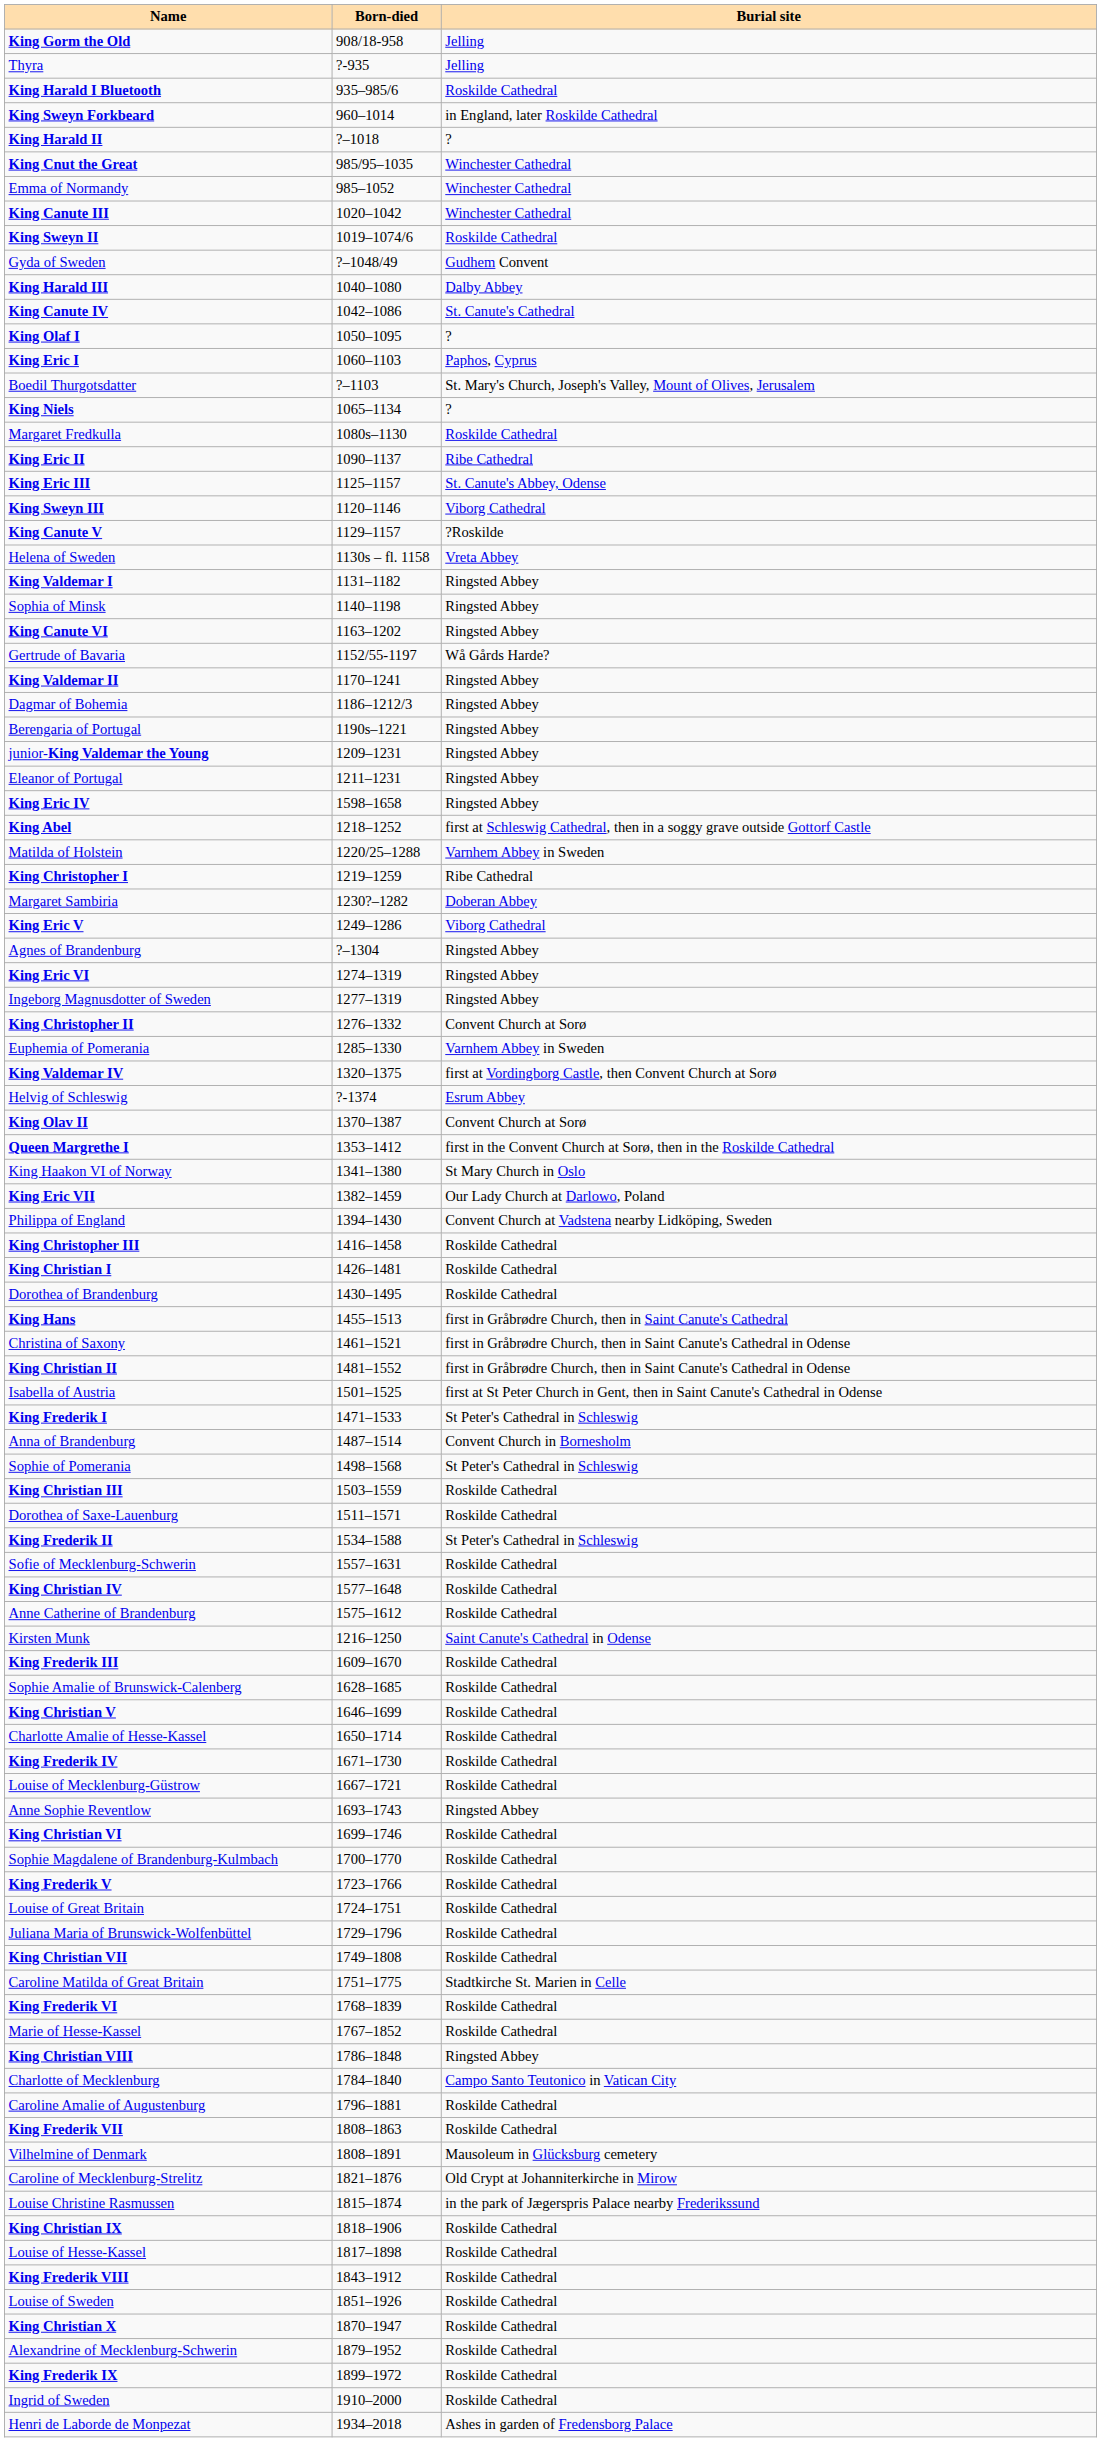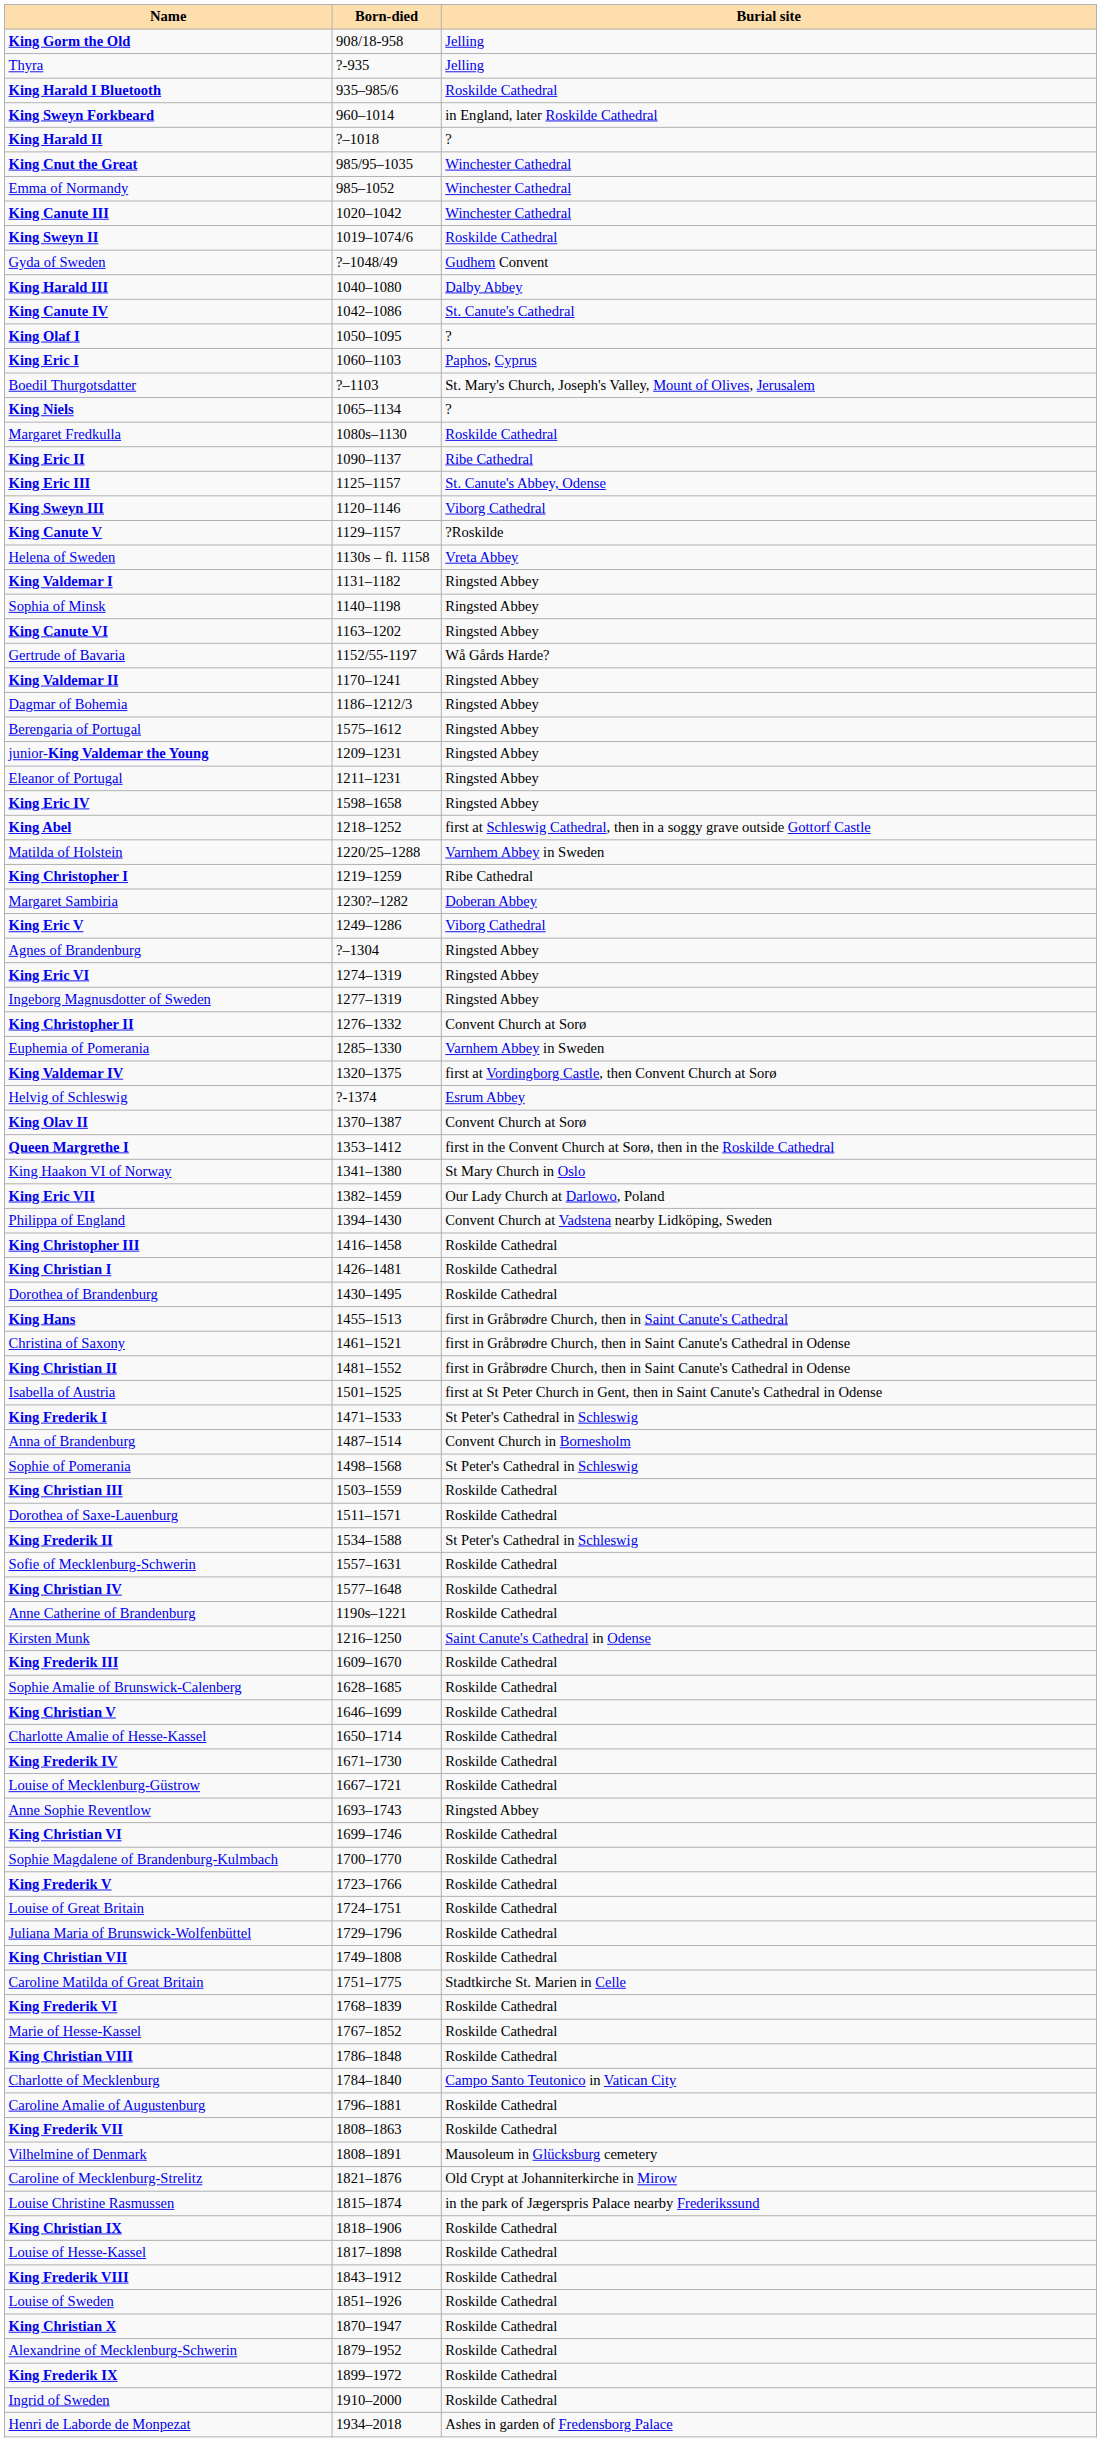 <table width = "95%" border = 1 border="1" cellpadding="4" cellspacing="0" style="margin: 0.5em 1em 0.5em 0; background: #f9f9f9; border: 1px #aaa solid; border-collapse: collapse;">
 <tr>
 <th width="30%" bgcolor="#ffdead">Name</th>
 <th width="10%" bgcolor="#ffdead">Born-died</th>
 <th width="90%" bgcolor="#ffdead">Burial site</th>
 </tr>
 <tr>
 <td><strong><a href='#'>King Gorm the Old</a></strong></td>
 <td>908/18-958</td>
 <td><a href='#'>Jelling</a></td>
 </tr>
 <tr>
 <td><a href='#'>Thyra</a></td>
 <td>?-935</td>
 <td><a href='#'>Jelling</a></td>
 </tr>
 <tr>
 <td><strong><a href='#'>King Harald I Bluetooth</a></strong></td>
 <td>935–985/6</td>
 <td><a href='#'>Roskilde Cathedral</a></td>
 </tr>
 <tr>
 <td><strong><a href='#'>King Sweyn Forkbeard</a></strong></td>
 <td>960–1014</td>
 <td>in England, later <a href='#'>Roskilde Cathedral</a></td>
 </tr>
 <tr>
 <td><strong><a href='#'>King Harald II</a></strong></td>
 <td>?–1018</td>
 <td>?</td>
 </tr>
 <tr>
 <td><strong><a href='#'>King Cnut the Great</a></strong></td>
 <td>985/95–1035</td>
 <td><a href='#'>Winchester Cathedral</a></td>
 </tr>
 <tr>
 <td><a href='#'>Emma of Normandy</a></td>
 <td>985–1052</td>
 <td><a href='#'>Winchester Cathedral</a></td>
 </tr>
 <tr>
 <td><strong><a href='#'>King Canute III</a></strong></td>
 <td>1020–1042</td>
 <td><a href='#'>Winchester Cathedral</a></td>
 </tr>
 <tr>
 <td><strong><a href='#'>King Sweyn II</a></strong></td>
 <td>1019–1074/6</td>
 <td><a href='#'>Roskilde Cathedral</a></td>
 </tr>
 <tr>
 <td><a href='#'>Gyda of Sweden</a></td>
 <td>?–1048/49</td>
 <td><a href='#'>Gudhem</a> Convent</td>
 </tr>
 <tr>
 <td><strong><a href='#'>King Harald III</a></strong></td>
 <td>1040–1080</td>
 <td><a href='#'>Dalby Abbey</a></td>
 </tr>
 <tr>
 <td><strong><a href='#'>King Canute IV</a></strong></td>
 <td>1042–1086</td>
 <td><a href='#'>St. Canute's Cathedral</a></td>
 </tr>
 <tr>
 <td><strong><a href='#'>King Olaf I</a></strong></td>
 <td>1050–1095</td>
 <td>?</td>
 </tr>
 <tr>
 <td><strong><a href='#'>King Eric I</a></strong></td>
 <td>1060–1103</td>
 <td><a href='#'>Paphos</a>, <a href='#'>Cyprus</a></td>
 </tr>
 <tr>
 <td><a href='#'>Boedil Thurgotsdatter</a></td>
 <td>?–1103</td>
 <td>St. Mary's Church, Joseph's Valley, <a href='#'>Mount of Olives</a>, <a href='#'>Jerusalem</a></td>
 </tr>
 <tr>
 <td><strong><a href='#'>King Niels</a></strong></td>
 <td>1065–1134</td>
 <td>?</td>
 </tr>
 <tr>
 <td><a href='#'>Margaret Fredkulla</a></td>
 <td>1080s–1130</td>
 <td><a href='#'>Roskilde Cathedral</a></td>
 </tr>
 <tr>
 <td><strong><a href='#'>King Eric II</a></strong></td>
 <td>1090–1137</td>
 <td><a href='#'>Ribe Cathedral</a></td>
 </tr>
 <tr>
 <td><strong><a href='#'>King Eric III</a></strong></td>
 <td>1125–1157</td>
 <td><a href='#'>St. Canute's Abbey, Odense</a></td>
 </tr>
 <tr>
 <td><strong><a href='#'>King Sweyn III</a></strong></td>
 <td>1120–1146</td>
 <td><a href='#'>Viborg Cathedral</a></td>
 </tr>
 <tr>
 <td><strong><a href='#'>King Canute V</a></strong></td>
 <td>1129–1157</td>
 <td>?Roskilde</td>
 </tr>
 <tr>
 <td><a href='#'>Helena of Sweden</a></td>
 <td>1130s – fl. 1158</td>
 <td><a href='#'>Vreta Abbey</a></td>
 </tr>
 <tr>
 <td><strong><a href='#'>King Valdemar I</a></strong></td>
 <td>1131–1182</td>
 <td>Ringsted Abbey</td>
 </tr>
 <tr>
 <td><a href='#'>Sophia of Minsk</a></td>
 <td>1140–1198</td>
 <td>Ringsted Abbey</td>
 </tr>
 <tr>
 <td><strong><a href='#'>King Canute VI</a></strong></td>
 <td>1163–1202</td>
 <td>Ringsted Abbey</td>
 </tr>
 <tr>
 <td><a href='#'>Gertrude of Bavaria</a></td>
 <td>1152/55-1197</td>
 <td>Wå Gårds Harde?</td>
 </tr>
 <tr>
 <td><strong><a href='#'>King Valdemar II</a></strong></td>
 <td>1170–1241</td>
 <td>Ringsted Abbey</td>
 </tr>
 <tr>
 <td><a href='#'>Dagmar of Bohemia</a></td>
 <td>1186–1212/3</td>
 <td>Ringsted Abbey</td>
 </tr>
 <tr>
 <td><a href='#'>Berengaria of Portugal</a></td>
-<td>1190s–1221</td>
+<td>1575–1612</td>
 <td>Ringsted Abbey</td>
 </tr>
 <tr>
 <td><a href='#'>junior-<strong>King Valdemar the Young</strong></a></td>
 <td>1209–1231</td>
 <td>Ringsted Abbey</td>
 </tr>
 <tr>
 <td><a href='#'>Eleanor of Portugal</a></td>
 <td>1211–1231</td>
 <td>Ringsted Abbey</td>
 </tr>
 <tr>
 <td><strong><a href='#'>King Eric IV</a></strong></td>
 <td>1598–1658</td>
 <td>Ringsted Abbey</td>
 </tr>
 <tr>
 <td><strong><a href='#'>King Abel</a></strong></td>
 <td>1218–1252</td>
 <td>first at <a href='#'>Schleswig Cathedral</a>, then in a soggy grave outside <a href='#'>Gottorf Castle</a></td>
 </tr>
 <tr>
 <td><a href='#'>Matilda of Holstein</a></td>
 <td>1220/25–1288</td>
 <td><a href='#'>Varnhem Abbey</a> in Sweden</td>
 </tr>
 <tr>
 <td><strong><a href='#'>King Christopher I</a></strong></td>
 <td>1219–1259</td>
 <td>Ribe Cathedral</td>
 </tr>
 <tr>
 <td><a href='#'>Margaret Sambiria</a></td>
 <td>1230?–1282</td>
 <td><a href='#'>Doberan Abbey</a></td>
 </tr>
 <tr>
 <td><strong><a href='#'>King Eric V</a></strong></td>
 <td>1249–1286</td>
 <td><a href='#'>Viborg Cathedral</a></td>
 </tr>
 <tr>
 <td><a href='#'>Agnes of Brandenburg</a></td>
 <td>?–1304</td>
 <td>Ringsted Abbey</td>
 </tr>
 <tr>
 <td><strong><a href='#'>King Eric VI</a></strong></td>
 <td>1274–1319</td>
 <td>Ringsted Abbey</td>
 </tr>
 <tr>
 <td><a href='#'>Ingeborg Magnusdotter of Sweden</a></td>
 <td>1277–1319</td>
 <td>Ringsted Abbey</td>
 </tr>
 <tr>
 <td><strong><a href='#'>King Christopher II</a></strong></td>
 <td>1276–1332</td>
 <td>Convent Church at Sorø</td>
 </tr>
 <tr>
 <td><a href='#'>Euphemia of Pomerania</a></td>
 <td>1285–1330</td>
 <td><a href='#'>Varnhem Abbey</a> in Sweden</td>
 </tr>
 <tr>
 <td><strong><a href='#'>King Valdemar IV</a></strong></td>
 <td>1320–1375</td>
 <td>first at <a href='#'>Vordingborg Castle</a>, then Convent Church at Sorø</td>
 </tr>
 <tr>
 <td><a href='#'>Helvig of Schleswig</a></td>
 <td>?-1374</td>
 <td><a href='#'>Esrum Abbey</a></td>
 </tr>
 <tr>
 <td><strong><a href='#'>King Olav II</a></strong></td>
 <td>1370–1387</td>
 <td>Convent Church at Sorø</td>
 </tr>
 <tr>
 <td><strong><a href='#'>Queen Margrethe I</a></strong></td>
 <td>1353–1412</td>
 <td>first in the Convent Church at Sorø, then in the <a href='#'>Roskilde Cathedral</a></td>
 </tr>
 <tr>
 <td><a href='#'>King Haakon VI of Norway</a></td>
 <td>1341–1380</td>
 <td>St Mary Church in <a href='#'>Oslo</a></td>
 </tr>
 <tr>
 <td><strong><a href='#'>King Eric VII</a></strong></td>
 <td>1382–1459</td>
 <td>Our Lady Church at <a href='#'>Darlowo</a>, Poland</td>
 </tr>
 <tr>
 <td><a href='#'>Philippa of England</a></td>
 <td>1394–1430</td>
 <td>Convent Church at <a href='#'>Vadstena</a> nearby Lidköping, Sweden</td>
 </tr>
 <tr>
 <td><strong><a href='#'>King Christopher III</a></strong></td>
 <td>1416–1458</td>
 <td>Roskilde Cathedral</td>
 </tr>
 <tr>
 <td><strong><a href='#'>King Christian I</a></strong></td>
 <td>1426–1481</td>
 <td>Roskilde Cathedral</td>
 </tr>
 <tr>
 <td><a href='#'>Dorothea of Brandenburg</a></td>
 <td>1430–1495</td>
 <td>Roskilde Cathedral</td>
 </tr>
 <tr>
 <td><strong><a href='#'>King Hans</a></strong></td>
 <td>1455–1513</td>
 <td>first in Gråbrødre Church, then in <a href='#'>Saint Canute's Cathedral</a></td>
 </tr>
 <tr>
 <td><a href='#'>Christina of Saxony</a></td>
 <td>1461–1521</td>
 <td>first in Gråbrødre Church, then in Saint Canute's Cathedral in Odense</td>
 </tr>
 <tr>
 <td><strong><a href='#'>King Christian II</a></strong></td>
 <td>1481–1552</td>
 <td>first in Gråbrødre Church, then in Saint Canute's Cathedral in Odense</td>
 </tr>
 <tr>
 <td><a href='#'>Isabella of Austria</a></td>
 <td>1501–1525</td>
 <td>first at St Peter Church in Gent, then in Saint Canute's Cathedral in Odense</td>
 </tr>
 <tr>
 <td><strong><a href='#'>King Frederik I</a></strong></td>
 <td>1471–1533</td>
 <td>St Peter's Cathedral in <a href='#'>Schleswig</a></td>
 </tr>
 <tr>
 <td><a href='#'>Anna of Brandenburg</a></td>
 <td>1487–1514</td>
 <td>Convent Church in <a href='#'>Bornesholm</a></td>
 </tr>
 <tr>
 <td><a href='#'>Sophie of Pomerania</a></td>
 <td>1498–1568</td>
 <td>St Peter's Cathedral in <a href='#'>Schleswig</a></td>
 </tr>
 <tr>
 <td><strong><a href='#'>King Christian III</a></strong></td>
 <td>1503–1559</td>
 <td>Roskilde Cathedral</td>
 </tr>
 <tr>
 <td><a href='#'>Dorothea of Saxe-Lauenburg</a></td>
 <td>1511–1571</td>
 <td>Roskilde Cathedral</td>
 </tr>
 <tr>
 <td><strong><a href='#'>King Frederik II</a></strong></td>
 <td>1534–1588</td>
 <td>St Peter's Cathedral in <a href='#'>Schleswig</a></td>
 </tr>
 <tr>
 <td><a href='#'>Sofie of Mecklenburg-Schwerin</a></td>
 <td>1557–1631</td>
 <td>Roskilde Cathedral</td>
 </tr>
 <tr>
 <td><strong><a href='#'>King Christian IV</a></strong></td>
 <td>1577–1648</td>
 <td>Roskilde Cathedral</td>
 </tr>
 <tr>
 <td><a href='#'>Anne Catherine of Brandenburg</a></td>
-<td>1575–1612</td>
+<td>1190s–1221</td>
 <td>Roskilde Cathedral</td>
 </tr>
 <tr>
 <td><a href='#'>Kirsten Munk</a></td>
 <td>1216–1250</td>
 <td><a href='#'>Saint Canute's Cathedral</a> in <a href='#'>Odense</a></td>
 </tr>
 <tr>
 <td><strong><a href='#'>King Frederik III</a></strong></td>
 <td>1609–1670</td>
 <td>Roskilde Cathedral</td>
 </tr>
 <tr>
 <td><a href='#'>Sophie Amalie of Brunswick-Calenberg</a></td>
 <td>1628–1685</td>
 <td>Roskilde Cathedral</td>
 </tr>
 <tr>
 <td><strong><a href='#'>King Christian V</a></strong></td>
 <td>1646–1699</td>
 <td>Roskilde Cathedral</td>
 </tr>
 <tr>
 <td><a href='#'>Charlotte Amalie of Hesse-Kassel</a></td>
 <td>1650–1714</td>
 <td>Roskilde Cathedral</td>
 </tr>
 <tr>
 <td><strong><a href='#'>King Frederik IV</a></strong></td>
 <td>1671–1730</td>
 <td>Roskilde Cathedral</td>
 </tr>
 <tr>
 <td><a href='#'>Louise of Mecklenburg-Güstrow</a></td>
 <td>1667–1721</td>
 <td>Roskilde Cathedral</td>
 </tr>
 <tr>
 <td><a href='#'>Anne Sophie Reventlow</a></td>
 <td>1693–1743</td>
 <td>Ringsted Abbey</td>
 </tr>
 <tr>
 <td><strong><a href='#'>King Christian VI</a></strong></td>
 <td>1699–1746</td>
 <td>Roskilde Cathedral</td>
 </tr>
 <tr>
 <td><a href='#'>Sophie Magdalene of Brandenburg-Kulmbach</a></td>
 <td>1700–1770</td>
 <td>Roskilde Cathedral</td>
 </tr>
 <tr>
 <td><strong><a href='#'>King Frederik V</a></strong></td>
 <td>1723–1766</td>
 <td>Roskilde Cathedral</td>
 </tr>
 <tr>
 <td><a href='#'>Louise of Great Britain</a></td>
 <td>1724–1751</td>
 <td>Roskilde Cathedral</td>
 </tr>
 <tr>
 <td><a href='#'>Juliana Maria of Brunswick-Wolfenbüttel</a></td>
 <td>1729–1796</td>
 <td>Roskilde Cathedral</td>
 </tr>
 <tr>
 <td><strong><a href='#'>King Christian VII</a></strong></td>
 <td>1749–1808</td>
 <td>Roskilde Cathedral</td>
 </tr>
 <tr>
 <td><a href='#'>Caroline Matilda of Great Britain</a></td>
 <td>1751–1775</td>
 <td>Stadtkirche St. Marien in <a href='#'>Celle</a></td>
 </tr>
 <tr>
 <td><strong><a href='#'>King Frederik VI</a></strong></td>
 <td>1768–1839</td>
 <td>Roskilde Cathedral</td>
 </tr>
 <tr>
 <td><a href='#'>Marie of Hesse-Kassel</a></td>
 <td>1767–1852</td>
 <td>Roskilde Cathedral</td>
 </tr>
 <tr>
 <td><strong><a href='#'>King Christian VIII</a></strong></td>
 <td>1786–1848</td>
-<td>Ringsted Abbey</td>
+<td>Roskilde Cathedral</td>
 </tr>
 <tr>
 <td><a href='#'>Charlotte of Mecklenburg</a></td>
 <td>1784–1840</td>
 <td><a href='#'>Campo Santo Teutonico</a> in <a href='#'>Vatican City</a></td>
 </tr>
 <tr>
 <td><a href='#'>Caroline Amalie of Augustenburg</a></td>
 <td>1796–1881</td>
 <td>Roskilde Cathedral</td>
 </tr>
 <tr>
 <td><strong><a href='#'>King Frederik VII</a></strong></td>
 <td>1808–1863</td>
 <td>Roskilde Cathedral</td>
 </tr>
 <tr>
 <td><a href='#'>Vilhelmine of Denmark</a></td>
 <td>1808–1891</td>
 <td>Mausoleum in <a href='#'>Glücksburg</a> cemetery</td>
 </tr>
 <tr>
 <td><a href='#'>Caroline of Mecklenburg-Strelitz</a></td>
 <td>1821–1876</td>
 <td>Old Crypt at Johanniterkirche in <a href='#'>Mirow</a></td>
 </tr>
 <tr>
 <td><a href='#'>Louise Christine Rasmussen</a></td>
 <td>1815–1874</td>
 <td>in the park of Jægerspris Palace nearby <a href='#'>Frederikssund</a></td>
 </tr>
 <tr>
 <td><strong><a href='#'>King Christian IX</a></strong></td>
 <td>1818–1906</td>
 <td>Roskilde Cathedral</td>
 </tr>
 <tr>
 <td><a href='#'>Louise of Hesse-Kassel</a></td>
 <td>1817–1898</td>
 <td>Roskilde Cathedral</td>
 </tr>
 <tr>
 <td><strong><a href='#'>King Frederik VIII</a></strong></td>
 <td>1843–1912</td>
 <td>Roskilde Cathedral</td>
 </tr>
 <tr>
 <td><a href='#'>Louise of Sweden</a></td>
 <td>1851–1926</td>
 <td>Roskilde Cathedral</td>
 </tr>
 <tr>
 <td><strong><a href='#'>King Christian X</a></strong></td>
 <td>1870–1947</td>
 <td>Roskilde Cathedral</td>
 </tr>
 <tr>
 <td><a href='#'>Alexandrine of Mecklenburg-Schwerin</a></td>
 <td>1879–1952</td>
 <td>Roskilde Cathedral</td>
 </tr>
 <tr>
 <td><strong><a href='#'>King Frederik IX</a></strong></td>
 <td>1899–1972</td>
 <td>Roskilde Cathedral</td>
 </tr>
 <tr>
 <td><a href='#'>Ingrid of Sweden</a></td>
 <td>1910–2000</td>
 <td>Roskilde Cathedral</td>
 </tr>
 <tr>
 <td><a href='#'>Henri de Laborde de Monpezat</a></td>
 <td>1934–2018</td>
 <td>Ashes in garden of <a href='#'>Fredensborg Palace</a></td>
 </tr>
 </table>
